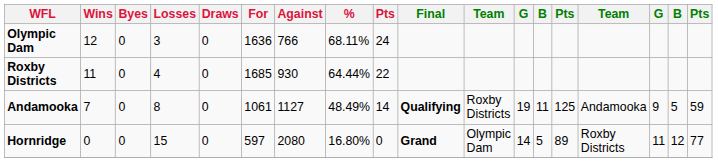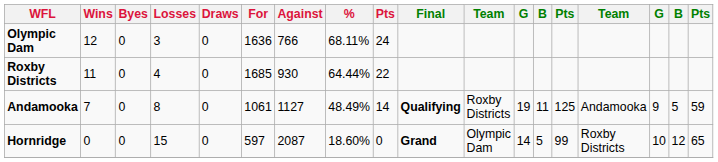 <table class="wikitable">
 <tr>
 <th style="color:crimson">WFL</th>
 <th style="color:crimson">Wins</th>
 <th style="color:crimson">Byes</th>
 <th style="color:crimson">Losses</th>
 <th style="color:crimson">Draws</th>
 <th style="color:crimson">For</th>
 <th style="color:crimson">Against</th>
 <th style="color:crimson">%</th>
 <th style="color:crimson">Pts</th>
 <th style="color:green">Final</th>
 <th style="color:green">Team</th>
 <th style="color:green">G</th>
 <th style="color:green">B</th>
 <th style="color:green">Pts</th>
 <th style="color:green">Team</th>
 <th style="color:green">G</th>
 <th style="color:green">B</th>
 <th style="color:green">Pts</th>
 </tr>
 <tr>
 <td><strong>	Olympic Dam	</strong></td>
 <td>12</td>
 <td>0</td>
 <td>3</td>
 <td>0</td>
 <td>1636</td>
 <td>766</td>
 <td>68.11%</td>
 <td>24</td>
 <td></td>
 <td></td>
 <td></td>
 <td></td>
 <td></td>
 <td></td>
 <td></td>
 <td></td>
 <td></td>
 </tr>
 <tr>
 <td><strong>	Roxby Districts	</strong></td>
 <td>11</td>
 <td>0</td>
 <td>4</td>
 <td>0</td>
 <td>1685</td>
 <td>930</td>
 <td>64.44%</td>
 <td>22</td>
 <td></td>
 <td></td>
 <td></td>
 <td></td>
 <td></td>
 <td></td>
 <td></td>
 <td></td>
 <td></td>
 </tr>
 <tr>
 <td><strong>	Andamooka	</strong></td>
 <td>7</td>
 <td>0</td>
 <td>8</td>
 <td>0</td>
 <td>1061</td>
 <td>1127</td>
 <td>48.49%</td>
 <td>14</td>
 <td><strong>Qualifying</strong></td>
 <td>Roxby Districts</td>
 <td>19</td>
 <td>11</td>
 <td>125</td>
 <td>Andamooka</td>
 <td>9</td>
 <td>5</td>
 <td>59</td>
 </tr>
 <tr>
 <td><strong>	Hornridge	</strong></td>
 <td>0</td>
 <td>0</td>
 <td>15</td>
 <td>0</td>
 <td>597</td>
-<td>2080</td>
-<td>16.80%</td>
+<td>2087</td>
+<td>18.60%</td>
 <td>0</td>
 <td><strong>Grand</strong></td>
 <td>Olympic Dam</td>
 <td>14</td>
 <td>5</td>
-<td>89</td>
+<td>99</td>
 <td>Roxby Districts</td>
-<td>11</td>
+<td>10</td>
 <td>12</td>
-<td>77</td>
+<td>65</td>
 </tr>
 <tr>
 </tr>
 </table>
